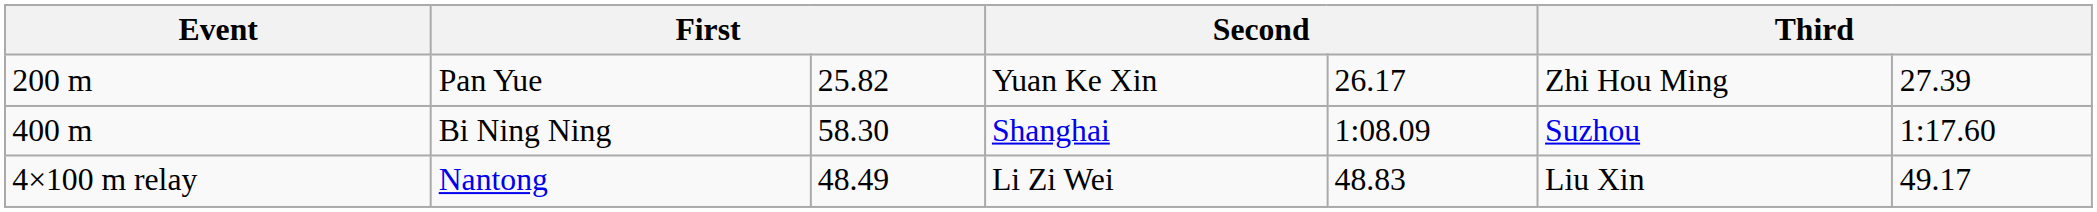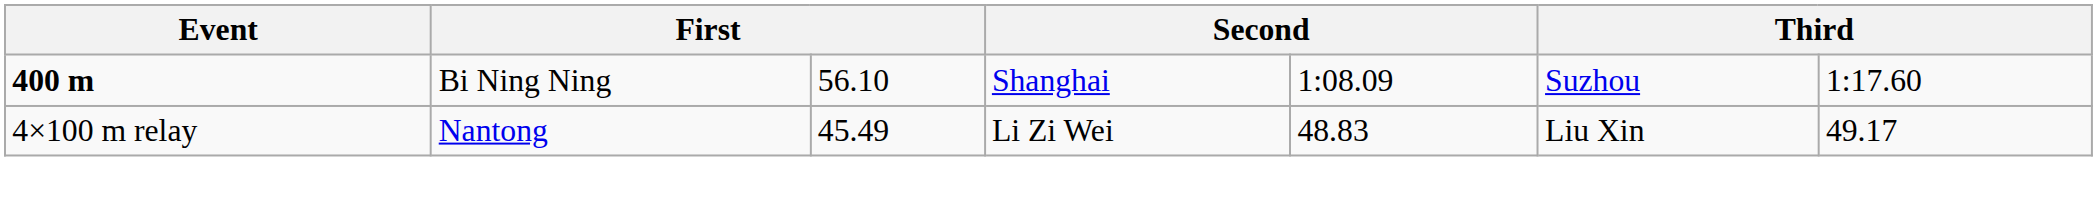 <table class=wikitable>
 <tr>
 <th style="width:13em">Event</th>
 <th colspan=2 style="width:17em">First</th>
 <th colspan=2 style="width:17em">Second</th>
 <th colspan=2 style="width:17em">Third</th>
 </tr>
 <tr>
-<td>200 m </td>
-<td>Pan Yue</td>
-<td>25.82</td>
-<td>Yuan Ke Xin</td>
-<td>26.17</td>
-<td>Zhi Hou Ming</td>
-<td>27.39</td>
-</tr>
-<tr>
-<td>400 m</td>
+<td><strong>400 m</strong></td>
 <td>Bi Ning Ning</td>
-<td>58.30</td>
+<td>56.10</td>
 <td><a href='#'>Shanghai</a></td>
 <td>1:08.09</td>
 <td><a href='#'>Suzhou</a></td>
 <td>1:17.60</td>
 </tr>
 <tr>
 <td>4×100 m relay</td>
 <td><a href='#'>Nantong</a></td>
-<td>48.49</td>
+<td>45.49</td>
 <td>Li Zi Wei</td>
 <td>48.83</td>
 <td>Liu Xin</td>
 <td>49.17</td>
 </tr>
 </table>
